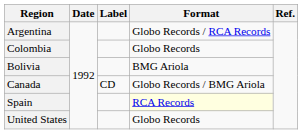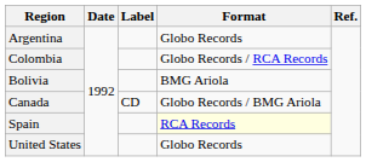 <table class="wikitable">
 <tr>
 <th>Region</th>
 <th>Date</th>
 <th>Label</th>
 <th>Format</th>
 <th>Ref.</th>
 </tr>
 <tr>
 <td scope="row" style="background-color: #f2f2f2;">Argentina</td>
 <td rowspan="6">1992</td>
 <td></td>
-<td>Globo Records / <a href='#'>RCA Records</a></td>
+<td>Globo Records</td>
 <td rowspan="6"></td>
 </tr>
 <tr>
 <td scope="row" style="background-color: #f2f2f2;">Colombia</td>
 <td></td>
-<td>Globo Records</td>
+<td>Globo Records / <a href='#'>RCA Records</a></td>
 </tr>
 <tr>
 <td scope="row" style="background-color: #f2f2f2;">Bolivia</td>
 <td></td>
 <td>BMG Ariola</td>
 </tr>
 <tr>
 <td scope="row" style="background-color: #f2f2f2;">Canada</td>
 <td>CD</td>
 <td>Globo Records / BMG Ariola</td>
 </tr>
 <tr>
 <td scope="row" style="background-color: #f2f2f2;">Spain</td>
 <td></td>
 <td style="background: lightyellow;"><a href='#'>RCA Records</a></td>
 </tr>
 <tr>
 <td scope="row" style="background-color: #f2f2f2;">United States</td>
 <td></td>
 <td>Globo Records</td>
 </tr>
 </table>
